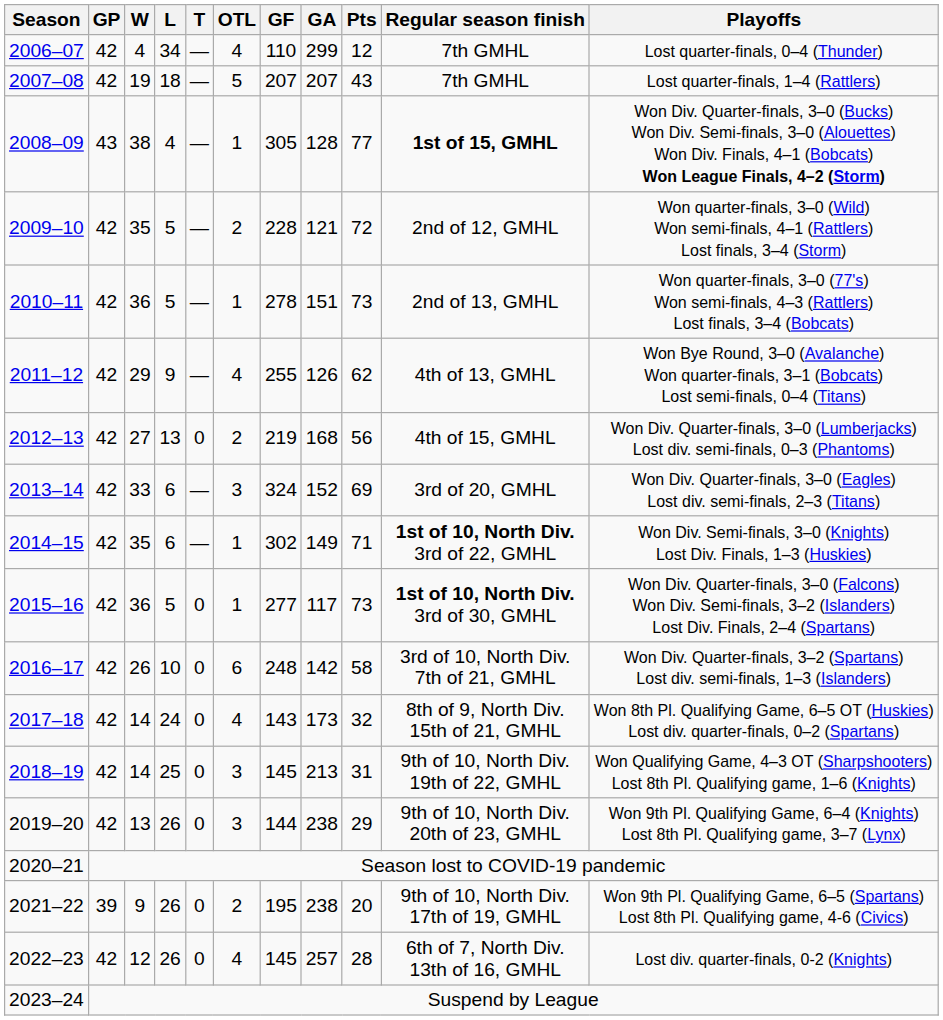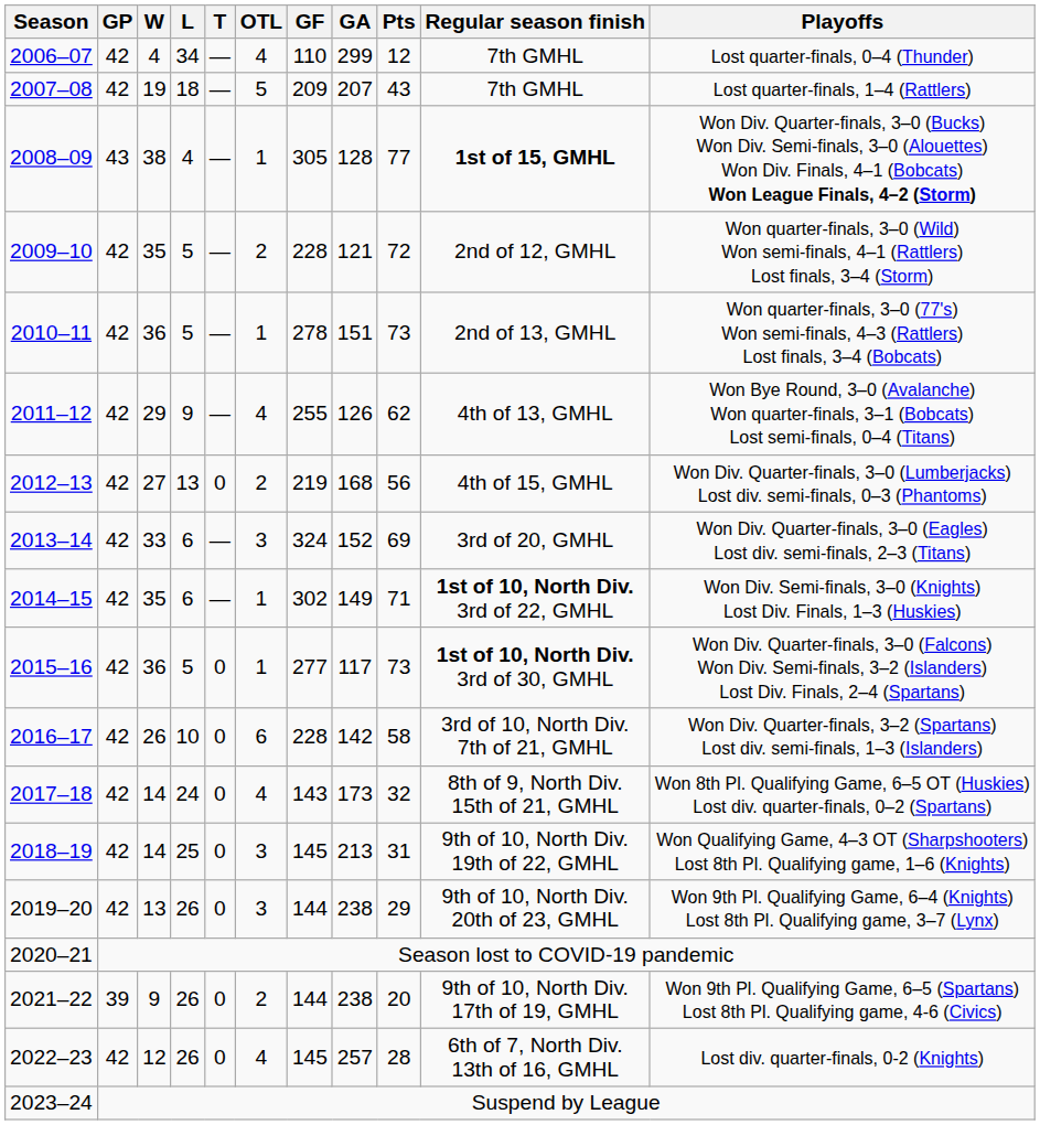 <table class="wikitable" style="text-align:center">
 <tr>
 <th>Season</th>
 <th>GP</th>
 <th>W</th>
 <th>L</th>
 <th>T</th>
 <th>OTL</th>
 <th>GF</th>
 <th>GA</th>
 <th>Pts</th>
 <th>Regular season finish</th>
 <th>Playoffs</th>
 </tr>
 <tr>
 <td><a href='#'>2006–07</a></td>
 <td>42</td>
 <td>4</td>
 <td>34</td>
 <td>—</td>
 <td>4</td>
 <td>110</td>
 <td>299</td>
 <td>12</td>
 <td>7th GMHL</td>
 <td><small>Lost quarter-finals, 0–4 (<a href='#'>Thunder</a>)</small></td>
 </tr>
 <tr>
 <td><a href='#'>2007–08</a></td>
 <td>42</td>
 <td>19</td>
 <td>18</td>
 <td>—</td>
 <td>5</td>
-<td>207</td>
+<td>209</td>
 <td>207</td>
 <td>43</td>
 <td>7th GMHL</td>
 <td><small>Lost quarter-finals, 1–4 (<a href='#'>Rattlers</a>)</small></td>
 </tr>
 <tr>
 <td><a href='#'>2008–09</a></td>
 <td>43</td>
 <td>38</td>
 <td>4</td>
 <td>—</td>
 <td>1</td>
 <td>305</td>
 <td>128</td>
 <td>77</td>
 <td><strong>1st of 15, GMHL</strong></td>
 <td><small>Won Div. Quarter-finals, 3–0 (<a href='#'>Bucks</a>)<br>Won Div. Semi-finals, 3–0 (<a href='#'>Alouettes</a>)<br>Won Div. Finals, 4–1 (<a href='#'>Bobcats</a>)<br><strong>Won League Finals, 4–2 (<a href='#'>Storm</a>)</strong></small></td>
 </tr>
 <tr>
 <td><a href='#'>2009–10</a></td>
 <td>42</td>
 <td>35</td>
 <td>5</td>
 <td>—</td>
 <td>2</td>
 <td>228</td>
 <td>121</td>
 <td>72</td>
 <td>2nd of 12, GMHL</td>
 <td><small>Won quarter-finals, 3–0 (<a href='#'>Wild</a>)<br>Won semi-finals, 4–1 (<a href='#'>Rattlers</a>)<br>Lost finals, 3–4 (<a href='#'>Storm</a>)</small></td>
 </tr>
 <tr>
 <td><a href='#'>2010–11</a></td>
 <td>42</td>
 <td>36</td>
 <td>5</td>
 <td>—</td>
 <td>1</td>
 <td>278</td>
 <td>151</td>
 <td>73</td>
 <td>2nd of 13, GMHL</td>
 <td><small>Won quarter-finals, 3–0 (<a href='#'>77's</a>)<br>Won semi-finals, 4–3 (<a href='#'>Rattlers</a>)<br>Lost finals, 3–4 (<a href='#'>Bobcats</a>)</small></td>
 </tr>
 <tr>
 <td><a href='#'>2011–12</a></td>
 <td>42</td>
 <td>29</td>
 <td>9</td>
 <td>—</td>
 <td>4</td>
 <td>255</td>
 <td>126</td>
 <td>62</td>
 <td>4th of 13, GMHL</td>
 <td><small>Won Bye Round, 3–0 (<a href='#'>Avalanche</a>)<br>Won quarter-finals, 3–1 (<a href='#'>Bobcats</a>)<br>Lost semi-finals, 0–4 (<a href='#'>Titans</a>)</small></td>
 </tr>
 <tr>
 <td><a href='#'>2012–13</a></td>
 <td>42</td>
 <td>27</td>
 <td>13</td>
 <td>0</td>
 <td>2</td>
 <td>219</td>
 <td>168</td>
 <td>56</td>
 <td>4th of 15, GMHL</td>
 <td><small>Won Div. Quarter-finals, 3–0 (<a href='#'>Lumberjacks</a>)<br>Lost div. semi-finals, 0–3 (<a href='#'>Phantoms</a>)</small></td>
 </tr>
 <tr>
 <td><a href='#'>2013–14</a></td>
 <td>42</td>
 <td>33</td>
 <td>6</td>
 <td>—</td>
 <td>3</td>
 <td>324</td>
 <td>152</td>
 <td>69</td>
 <td>3rd of 20, GMHL</td>
 <td><small>Won Div. Quarter-finals, 3–0 (<a href='#'>Eagles</a>)<br>Lost div. semi-finals, 2–3 (<a href='#'>Titans</a>)</small></td>
 </tr>
 <tr>
 <td><a href='#'>2014–15</a></td>
 <td>42</td>
 <td>35</td>
 <td>6</td>
 <td>—</td>
 <td>1</td>
 <td>302</td>
 <td>149</td>
 <td>71</td>
 <td><strong>1st of 10, North Div.</strong><br>3rd of 22, GMHL</td>
 <td><small>Won Div. Semi-finals, 3–0 (<a href='#'>Knights</a>)<br>Lost Div. Finals, 1–3 (<a href='#'>Huskies</a>)</small></td>
 </tr>
 <tr>
 <td><a href='#'>2015–16</a></td>
 <td>42</td>
 <td>36</td>
 <td>5</td>
 <td>0</td>
 <td>1</td>
 <td>277</td>
 <td>117</td>
 <td>73</td>
 <td><strong>1st of 10, North Div.</strong><br>3rd of 30, GMHL</td>
 <td><small>Won Div. Quarter-finals, 3–0 (<a href='#'>Falcons</a>)<br>Won Div. Semi-finals, 3–2 (<a href='#'>Islanders</a>)<br>Lost Div. Finals, 2–4 (<a href='#'>Spartans</a>)</small></td>
 </tr>
 <tr>
 <td><a href='#'>2016–17</a></td>
 <td>42</td>
 <td>26</td>
 <td>10</td>
 <td>0</td>
 <td>6</td>
-<td>248</td>
+<td>228</td>
 <td>142</td>
 <td>58</td>
 <td>3rd of 10, North Div.<br>7th of 21, GMHL</td>
 <td><small>Won Div. Quarter-finals, 3–2 (<a href='#'>Spartans</a>)<br>Lost div. semi-finals, 1–3 (<a href='#'>Islanders</a>)</small></td>
 </tr>
 <tr>
 <td><a href='#'>2017–18</a></td>
 <td>42</td>
 <td>14</td>
 <td>24</td>
 <td>0</td>
 <td>4</td>
 <td>143</td>
 <td>173</td>
 <td>32</td>
 <td>8th of 9, North Div.<br>15th of 21, GMHL</td>
 <td><small>Won 8th Pl. Qualifying Game, 6–5 OT (<a href='#'>Huskies</a>)<br>Lost div. quarter-finals, 0–2 (<a href='#'>Spartans</a>)</small></td>
 </tr>
 <tr>
 <td><a href='#'>2018–19</a></td>
 <td>42</td>
 <td>14</td>
 <td>25</td>
 <td>0</td>
 <td>3</td>
 <td>145</td>
 <td>213</td>
 <td>31</td>
 <td>9th of 10, North Div.<br>19th of 22, GMHL</td>
 <td><small>Won Qualifying Game, 4–3 OT (<a href='#'>Sharpshooters</a>)<br>Lost 8th Pl. Qualifying game, 1–6 (<a href='#'>Knights</a>)</small></td>
 </tr>
 <tr>
 <td>2019–20</td>
 <td>42</td>
 <td>13</td>
 <td>26</td>
 <td>0</td>
 <td>3</td>
 <td>144</td>
 <td>238</td>
 <td>29</td>
 <td>9th of 10, North Div.<br>20th of 23, GMHL</td>
 <td><small>Won 9th Pl. Qualifying Game, 6–4 (<a href='#'>Knights</a>)<br>Lost 8th Pl. Qualifying game, 3–7 (<a href='#'>Lynx</a>)</small></td>
 </tr>
 <tr>
 <td>2020–21</td>
 <td colspan="10">Season lost to COVID-19 pandemic</td>
 </tr>
 <tr>
 <td>2021–22</td>
 <td>39</td>
 <td>9</td>
 <td>26</td>
 <td>0</td>
 <td>2</td>
-<td>195</td>
+<td>144</td>
 <td>238</td>
 <td>20</td>
 <td>9th of 10, North Div.<br>17th of 19, GMHL</td>
 <td><small>Won 9th Pl. Qualifying Game, 6–5 (<a href='#'>Spartans</a>)<br>Lost 8th Pl. Qualifying game, 4-6 (<a href='#'>Civics</a>)</small></td>
 </tr>
 <tr>
 <td>2022–23</td>
 <td>42</td>
 <td>12</td>
 <td>26</td>
 <td>0</td>
 <td>4</td>
 <td>145</td>
 <td>257</td>
 <td>28</td>
 <td>6th of 7, North Div.<br>13th of 16, GMHL</td>
 <td><small>Lost div. quarter-finals, 0-2 (<a href='#'>Knights</a>)</small></td>
 </tr>
 <tr>
 <td>2023–24</td>
 <td colspan="10">Suspend by League</td>
 </tr>
 </table>
